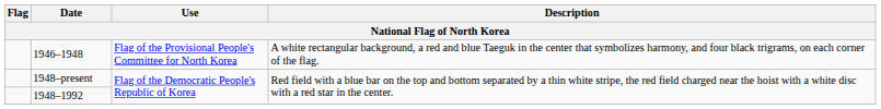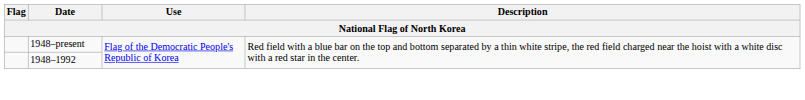 <table class="wikitable" style="width:100%">
 <tr>
 <th>Flag</th>
 <th width="110px">Date</th>
 <th width="220px">Use</th>
 <th style="min-width:340px">Description</th>
 </tr>
 <tr>
 <th colspan="4">National Flag of North Korea</th>
-</tr>
-<tr>
-<td><br> </td>
-<td>1946–1948</td>
-<td><a href='#'>Flag of the Provisional People's Committee for North Korea</a><br></td>
-<td>A white rectangular background, a red and blue Taeguk in the center that symbolizes harmony, and four black trigrams, on each corner of the flag.</td>
 </tr>
 <tr>
 <td><br></td>
 <td>1948–present</td>
 <td rowspan="2"> <a href='#'>Flag of the Democratic People's Republic of Korea</a><br></td>
 <td rowspan="2">Red field with a blue bar on the top and bottom separated by a thin white stripe, the red field charged near the hoist with a white disc with a red star in the center.</td>
 </tr>
 <tr>
 <td><br> </td>
 <td>1948–1992</td>
 </tr>
 </table>
